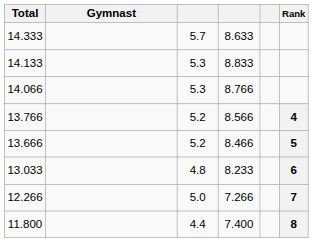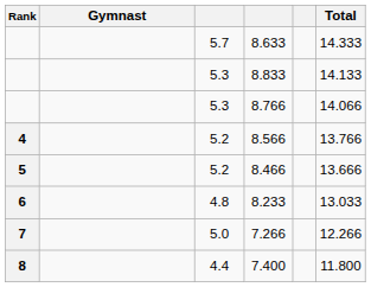 <table style="text-align:center;" class="wikitable sortable">
 <tr>
-<th scope="col" style="width:50px;">Total</th>
+<th scope="col" style="width:15px;"><small>Rank</small></th>
 <th scope="col" style="width:175px;">Gymnast</th>
 <th scope="col" style="width:50px;"><small></small></th>
 <th scope="col" style="width:50px;"><small></small></th>
 <th scope="col" style="width:20px;"><small></small></th>
-<th scope="col" style="width:15px;"><small>Rank</small></th>
+<th scope="col" style="width:50px;">Total</th>
 </tr>
 <tr>
-<td>14.333</td>
+<td scope="row" style="text-align:center"></td>
 <td style="height:30px; text-align:left;"></td>
 <td>5.7</td>
 <td>8.633</td>
 <td></td>
-<td scope="row" style="text-align:center"></td>
+<td>14.333</td>
 </tr>
 <tr>
-<td>14.133</td>
+<td scope="row" style="text-align:center"></td>
 <td style="height:30px; text-align:left;"></td>
 <td>5.3</td>
 <td>8.833</td>
 <td></td>
-<td scope="row" style="text-align:center"></td>
+<td>14.133</td>
 </tr>
 <tr>
-<td>14.066</td>
+<td scope="row" style="text-align:center"></td>
 <td style="height:30px; text-align:left;"></td>
 <td>5.3</td>
 <td>8.766</td>
 <td></td>
-<td scope="row" style="text-align:center"></td>
+<td>14.066</td>
 </tr>
 <tr>
-<td>13.766</td>
+<th scope="row" style="text-align:center">4</th>
 <td style="height:30px; text-align:left;"></td>
 <td>5.2</td>
 <td>8.566</td>
 <td></td>
-<th scope="row" style="text-align:center">4</th>
+<td>13.766</td>
 </tr>
 <tr>
-<td>13.666</td>
+<th scope="row" style="text-align:center">5</th>
 <td style="height:30px; text-align:left;"></td>
 <td>5.2</td>
 <td>8.466</td>
 <td></td>
-<th scope="row" style="text-align:center">5</th>
+<td>13.666</td>
 </tr>
 <tr>
-<td>13.033</td>
+<th scope="row" style="text-align:center">6</th>
 <td style="height:30px; text-align:left;"></td>
 <td>4.8</td>
 <td>8.233</td>
 <td></td>
-<th scope="row" style="text-align:center">6</th>
+<td>13.033</td>
 </tr>
 <tr>
-<td>12.266</td>
+<th scope="row" style="text-align:center">7</th>
 <td style="height:30px; text-align:left;"></td>
 <td>5.0</td>
 <td>7.266</td>
 <td></td>
-<th scope="row" style="text-align:center">7</th>
+<td>12.266</td>
 </tr>
 <tr>
-<td>11.800</td>
+<th scope="row" style="text-align:center">8</th>
 <td style="height:30px; text-align:left;"></td>
 <td>4.4</td>
 <td>7.400</td>
 <td></td>
-<th scope="row" style="text-align:center">8</th>
+<td>11.800</td>
 </tr>
 </table>
